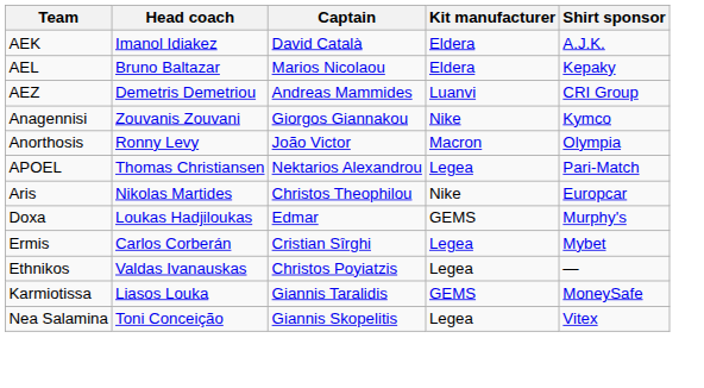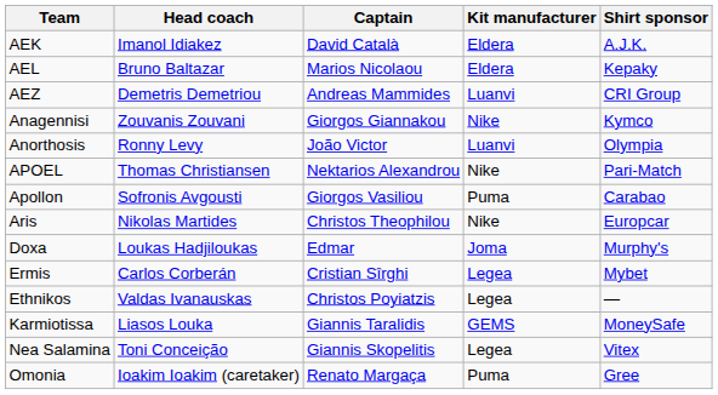 <table class="wikitable sortable" style="text-align: left;">
 <tr>
 <th>Team</th>
 <th>Head coach</th>
 <th>Captain</th>
 <th>Kit manufacturer</th>
 <th>Shirt sponsor</th>
 </tr>
 <tr>
 <td>AEK</td>
 <td> <a href='#'>Imanol Idiakez</a></td>
 <td> <a href='#'>David Català</a></td>
 <td><a href='#'>Eldera</a></td>
 <td><a href='#'>A.J.K.</a></td>
 </tr>
 <tr>
 <td>AEL</td>
 <td> <a href='#'>Bruno Baltazar</a></td>
 <td> <a href='#'>Marios Nicolaou</a></td>
 <td><a href='#'>Eldera</a></td>
 <td><a href='#'>Kepaky</a></td>
 </tr>
 <tr>
 <td>AEZ</td>
 <td> <a href='#'>Demetris Demetriou</a></td>
 <td> <a href='#'>Andreas Mammides</a></td>
 <td><a href='#'>Luanvi</a></td>
 <td><a href='#'>CRI Group</a></td>
 </tr>
 <tr>
 <td>Anagennisi</td>
 <td> <a href='#'>Zouvanis Zouvani</a></td>
 <td> <a href='#'>Giorgos Giannakou</a></td>
 <td><a href='#'>Nike</a></td>
 <td><a href='#'>Kymco</a></td>
 </tr>
 <tr>
 <td>Anorthosis</td>
 <td> <a href='#'>Ronny Levy</a></td>
 <td> <a href='#'>João Victor</a></td>
-<td><a href='#'>Macron</a></td>
+<td><a href='#'>Luanvi</a></td>
 <td><a href='#'>Olympia</a></td>
 </tr>
 <tr>
 <td>APOEL</td>
 <td> <a href='#'>Thomas Christiansen</a></td>
 <td> <a href='#'>Nektarios Alexandrou</a></td>
-<td><a href='#'>Legea</a></td>
+<td>Nike</td>
 <td><a href='#'>Pari-Match</a></td>
+</tr>
+<tr>
+<td>Apollon</td>
+<td> <a href='#'>Sofronis Avgousti</a></td>
+<td> <a href='#'>Giorgos Vasiliou</a></td>
+<td>Puma</td>
+<td><a href='#'>Carabao</a></td>
 </tr>
 <tr>
 <td>Aris</td>
 <td> <a href='#'>Nikolas Martides</a></td>
 <td> <a href='#'>Christos Theophilou</a></td>
 <td>Nike</td>
 <td><a href='#'>Europcar</a></td>
 </tr>
 <tr>
 <td>Doxa</td>
 <td> <a href='#'>Loukas Hadjiloukas</a></td>
 <td> <a href='#'>Edmar</a></td>
-<td>GEMS</td>
+<td><a href='#'>Joma</a></td>
 <td><a href='#'>Murphy's</a></td>
 </tr>
 <tr>
 <td>Ermis</td>
 <td> <a href='#'>Carlos Corberán</a></td>
 <td> <a href='#'>Cristian Sîrghi</a></td>
 <td><a href='#'>Legea</a></td>
 <td><a href='#'>Mybet</a></td>
 </tr>
 <tr>
 <td>Ethnikos</td>
 <td> <a href='#'>Valdas Ivanauskas</a></td>
 <td> <a href='#'>Christos Poyiatzis</a></td>
 <td>Legea</td>
 <td>—</td>
 </tr>
 <tr>
 <td>Karmiotissa</td>
 <td> <a href='#'>Liasos Louka</a></td>
 <td> <a href='#'>Giannis Taralidis</a></td>
 <td><a href='#'>GEMS</a></td>
 <td><a href='#'>MoneySafe</a></td>
 </tr>
 <tr>
 <td>Nea Salamina</td>
 <td> <a href='#'>Toni Conceição</a></td>
 <td> <a href='#'>Giannis Skopelitis</a></td>
 <td>Legea</td>
 <td><a href='#'>Vitex</a></td>
 </tr>
+<tr>
+<td>Omonia</td>
+<td> <a href='#'>Ioakim Ioakim</a> (caretaker)</td>
+<td> <a href='#'>Renato Margaça</a></td>
+<td>Puma</td>
+<td><a href='#'>Gree</a></td>
+</tr>
 </table>
